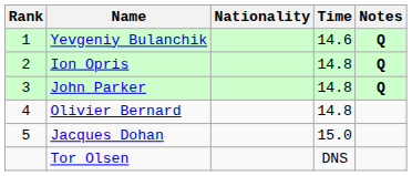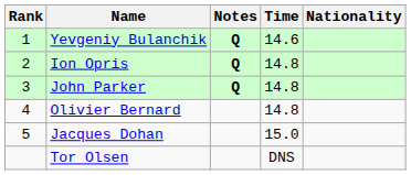 <table class="wikitable sortable" style="text-align:center">
 <tr>
 <th>Rank</th>
 <th>Name</th>
+<th>Notes</th>
+<th>Time</th>
 <th>Nationality</th>
-<th>Time</th>
-<th>Notes</th>
 </tr>
 <tr bgcolor=ccffcc>
 <td>1</td>
 <td align=left><a href='#'>Yevgeniy Bulanchik</a></td>
+<td><strong>Q</strong></td>
+<td>14.6</td>
 <td align=left></td>
-<td>14.6</td>
-<td><strong>Q</strong></td>
 </tr>
 <tr bgcolor=ccffcc>
 <td>2</td>
 <td align=left><a href='#'>Ion Opris</a></td>
+<td><strong>Q</strong></td>
+<td>14.8</td>
 <td align=left></td>
-<td>14.8</td>
-<td><strong>Q</strong></td>
 </tr>
 <tr bgcolor=ccffcc>
 <td>3</td>
 <td align=left><a href='#'>John Parker</a></td>
+<td><strong>Q</strong></td>
+<td>14.8</td>
 <td align=left></td>
-<td>14.8</td>
-<td><strong>Q</strong></td>
 </tr>
 <tr>
 <td>4</td>
 <td align=left><a href='#'>Olivier Bernard</a></td>
+<td></td>
+<td>14.8</td>
 <td align=left></td>
-<td>14.8</td>
-<td></td>
 </tr>
 <tr>
 <td>5</td>
 <td align=left><a href='#'>Jacques Dohan</a></td>
+<td></td>
+<td>15.0</td>
 <td align=left></td>
-<td>15.0</td>
-<td></td>
 </tr>
 <tr>
 <td></td>
 <td align=left><a href='#'>Tor Olsen</a></td>
+<td></td>
+<td>DNS</td>
 <td align=left></td>
-<td>DNS</td>
-<td></td>
 </tr>
 </table>
